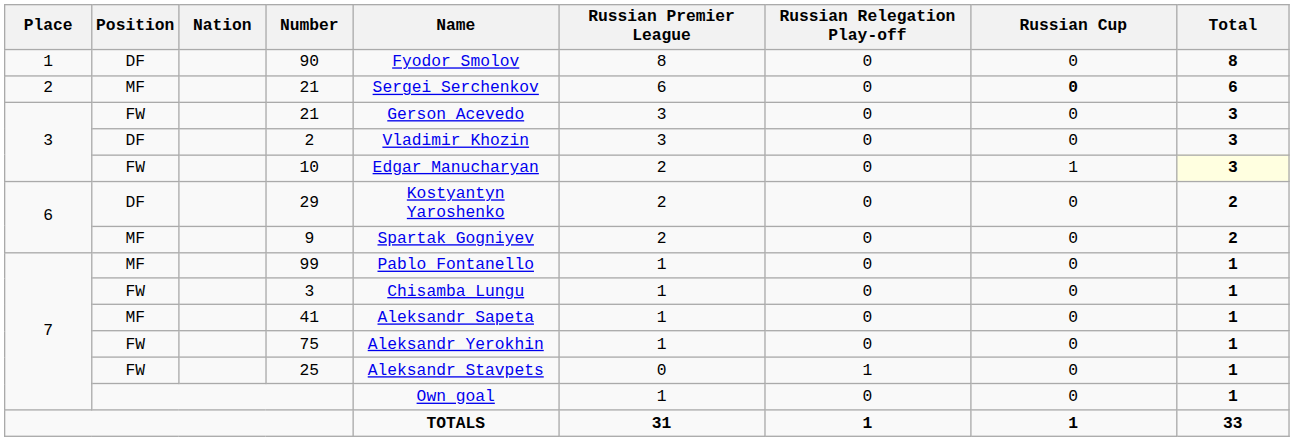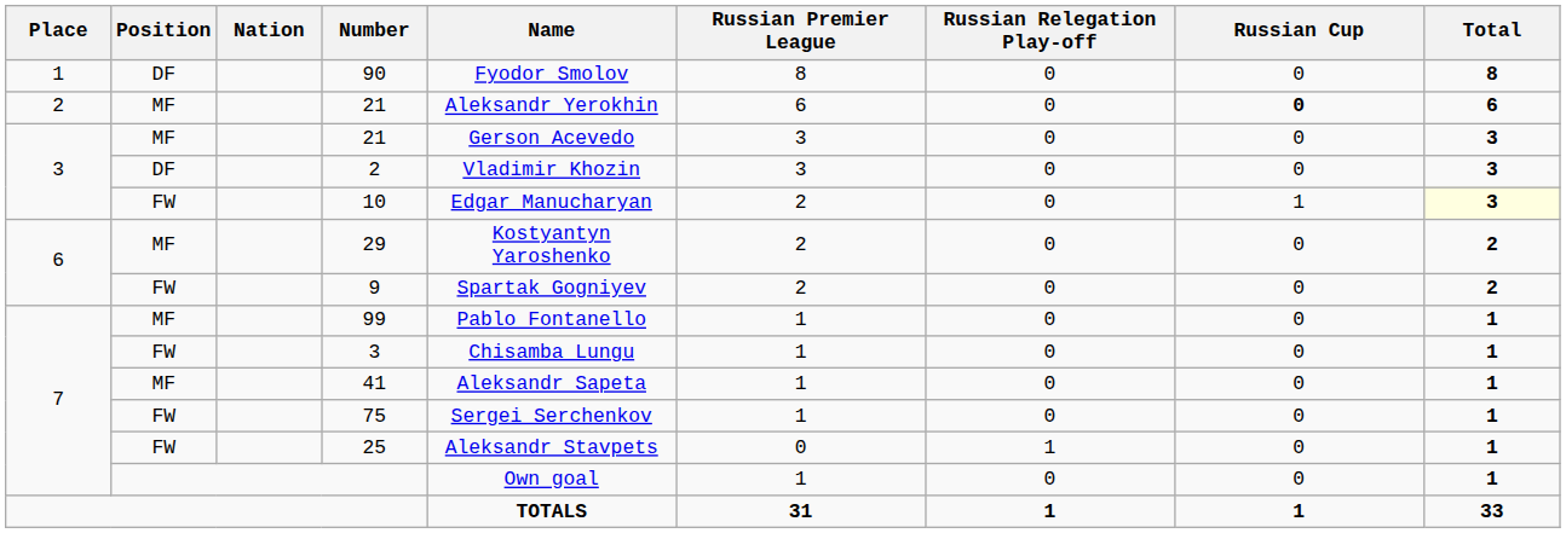 <table class="wikitable" style="font-size: 95%; text-align: center;">
 <tr>
 <th width=60>Place</th>
 <th width=60>Position</th>
 <th width=60>Nation</th>
 <th width=60>Number</th>
 <th width=150>Name</th>
 <th width=150>Russian Premier League</th>
 <th width=150>Russian Relegation Play-off</th>
 <th width=150>Russian Cup</th>
 <th width=80><strong>Total</strong></th>
 </tr>
 <tr>
 <td>1</td>
 <td>DF</td>
 <td></td>
 <td>90</td>
 <td><a href='#'>Fyodor Smolov</a></td>
 <td>8</td>
 <td>0</td>
 <td>0</td>
 <td><strong>8</strong></td>
 </tr>
 <tr>
 <td>2</td>
 <td>MF</td>
 <td></td>
 <td>21</td>
-<td><a href='#'>Sergei Serchenkov</a></td>
+<td><a href='#'>Aleksandr Yerokhin</a></td>
 <td>6</td>
 <td>0</td>
 <td><strong>0</strong></td>
 <td><strong>6</strong></td>
 </tr>
 <tr>
 <td rowspan="3">3</td>
-<td>FW</td>
+<td>MF</td>
 <td></td>
 <td>21</td>
 <td><a href='#'>Gerson Acevedo</a></td>
 <td>3</td>
 <td>0</td>
 <td>0</td>
 <td><strong>3</strong></td>
 </tr>
 <tr>
 <td>DF</td>
 <td></td>
 <td>2</td>
 <td><a href='#'>Vladimir Khozin</a></td>
 <td>3</td>
 <td>0</td>
 <td>0</td>
 <td><strong>3</strong></td>
 </tr>
 <tr>
 <td>FW</td>
 <td></td>
 <td>10</td>
 <td><a href='#'>Edgar Manucharyan</a></td>
 <td>2</td>
 <td>0</td>
 <td>1</td>
 <td style="background: lightyellow;"><strong>3</strong></td>
 </tr>
 <tr>
 <td rowspan="2">6</td>
-<td>DF</td>
+<td>MF</td>
 <td></td>
 <td>29</td>
 <td><a href='#'>Kostyantyn Yaroshenko</a></td>
 <td>2</td>
 <td>0</td>
 <td>0</td>
 <td><strong>2</strong></td>
 </tr>
 <tr>
-<td>MF</td>
+<td>FW</td>
 <td></td>
 <td>9</td>
 <td><a href='#'>Spartak Gogniyev</a></td>
 <td>2</td>
 <td>0</td>
 <td>0</td>
 <td><strong>2</strong></td>
 </tr>
 <tr>
 <td rowspan="6">7</td>
 <td>MF</td>
 <td></td>
 <td>99</td>
 <td><a href='#'>Pablo Fontanello</a></td>
 <td>1</td>
 <td>0</td>
 <td>0</td>
 <td><strong>1</strong></td>
 </tr>
 <tr>
 <td>FW</td>
 <td></td>
 <td>3</td>
 <td><a href='#'>Chisamba Lungu</a></td>
 <td>1</td>
 <td>0</td>
 <td>0</td>
 <td><strong>1</strong></td>
 </tr>
 <tr>
 <td>MF</td>
 <td></td>
 <td>41</td>
 <td><a href='#'>Aleksandr Sapeta</a></td>
 <td>1</td>
 <td>0</td>
 <td>0</td>
 <td><strong>1</strong></td>
 </tr>
 <tr>
 <td>FW</td>
 <td></td>
 <td>75</td>
-<td><a href='#'>Aleksandr Yerokhin</a></td>
+<td><a href='#'>Sergei Serchenkov</a></td>
 <td>1</td>
 <td>0</td>
 <td>0</td>
 <td><strong>1</strong></td>
 </tr>
 <tr>
 <td>FW</td>
 <td></td>
 <td>25</td>
 <td><a href='#'>Aleksandr Stavpets</a></td>
 <td>0</td>
 <td>1</td>
 <td>0</td>
 <td><strong>1</strong></td>
 </tr>
 <tr>
 <td colspan="3"></td>
 <td><a href='#'>Own goal</a></td>
 <td>1</td>
 <td>0</td>
 <td>0</td>
 <td><strong>1</strong></td>
 </tr>
 <tr>
 <td colspan="4"></td>
 <td><strong>TOTALS</strong></td>
 <td><strong>31</strong></td>
 <td><strong>1</strong></td>
 <td><strong>1</strong></td>
 <td><strong>33</strong></td>
 </tr>
 </table>
